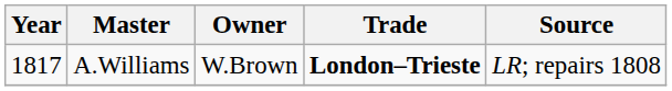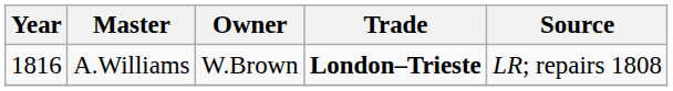 <table class=" wikitable">
 <tr>
 <th>Year</th>
 <th>Master</th>
 <th>Owner</th>
 <th>Trade</th>
 <th>Source</th>
 </tr>
 <tr>
-<td>1817</td>
+<td>1816</td>
 <td>A.Williams</td>
 <td>W.Brown</td>
 <td><strong>London–Trieste</strong></td>
 <td><em>LR</em>; repairs 1808</td>
 </tr>
 <tr>
 </tr>
 </table>
